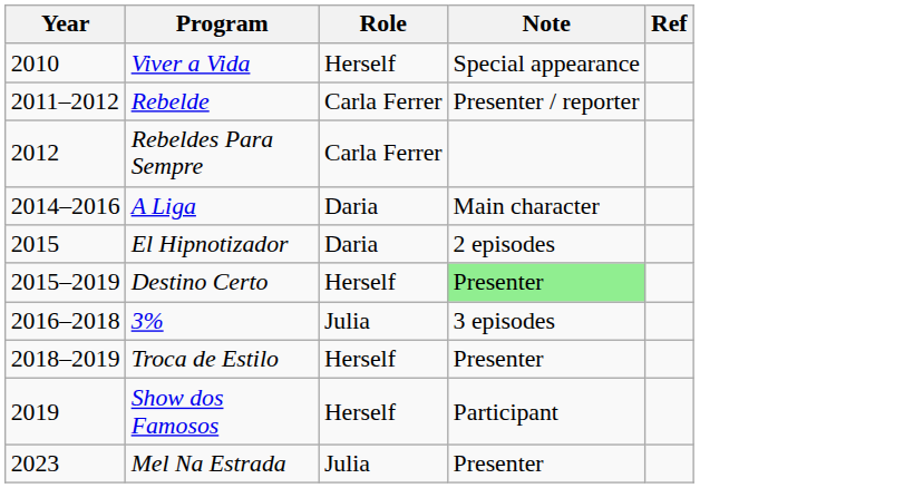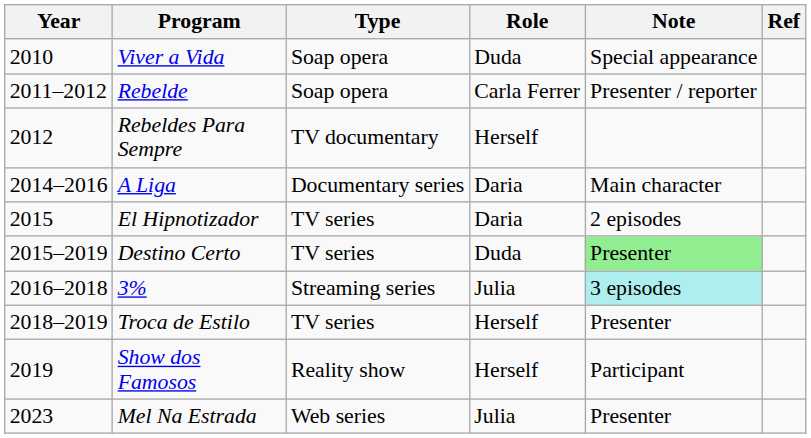 <table class="wikitable sortable">
 <tr>
 <th>Year</th>
 <th width="120">Program</th>
+<th>Type</th>
 <th>Role</th>
 <th>Note</th>
 <th>Ref</th>
 </tr>
 <tr>
 <td>2010</td>
 <td><em><a href='#'>Viver a Vida</a></em></td>
-<td>Herself</td>
+<td>Soap opera</td>
+<td>Duda</td>
 <td>Special appearance</td>
 <td></td>
 </tr>
 <tr>
 <td>2011–2012</td>
 <td><em><a href='#'>Rebelde</a></em></td>
+<td>Soap opera</td>
 <td>Carla Ferrer</td>
 <td>Presenter / reporter</td>
 <td></td>
 </tr>
 <tr>
 <td>2012</td>
 <td><em>Rebeldes Para Sempre</em></td>
-<td>Carla Ferrer</td>
+<td>TV documentary</td>
+<td>Herself</td>
 <td></td>
 <td></td>
 </tr>
 <tr>
 <td>2014–2016</td>
 <td><em><a href='#'>A Liga</a></em></td>
+<td>Documentary series</td>
 <td>Daria</td>
 <td>Main character</td>
 <td></td>
 </tr>
 <tr>
 <td>2015</td>
 <td><em>El Hipnotizador</em></td>
+<td>TV series</td>
 <td>Daria</td>
 <td>2 episodes</td>
 <td></td>
 </tr>
 <tr>
 <td>2015–2019</td>
 <td><em>Destino Certo</em></td>
-<td>Herself</td>
+<td>TV series</td>
+<td>Duda</td>
 <td style="background: lightgreen;">Presenter</td>
 <td></td>
 </tr>
 <tr>
 <td>2016–2018</td>
 <td><em><a href='#'>3%</a></em></td>
+<td>Streaming series</td>
 <td>Julia</td>
-<td>3 episodes</td>
+<td style="background: paleturquoise;">3 episodes</td>
 <td></td>
 </tr>
 <tr>
 <td>2018–2019</td>
 <td><em>Troca de Estilo</em></td>
+<td>TV series</td>
 <td>Herself</td>
 <td>Presenter</td>
 <td></td>
 </tr>
 <tr>
 <td>2019</td>
 <td><em><a href='#'>Show dos Famosos</a></em></td>
+<td>Reality show</td>
 <td>Herself</td>
 <td>Participant</td>
 <td></td>
 </tr>
 <tr>
 <td>2023</td>
 <td><em>Mel Na Estrada</em></td>
+<td>Web series</td>
 <td>Julia</td>
 <td>Presenter</td>
 <td></td>
 </tr>
 </table>
